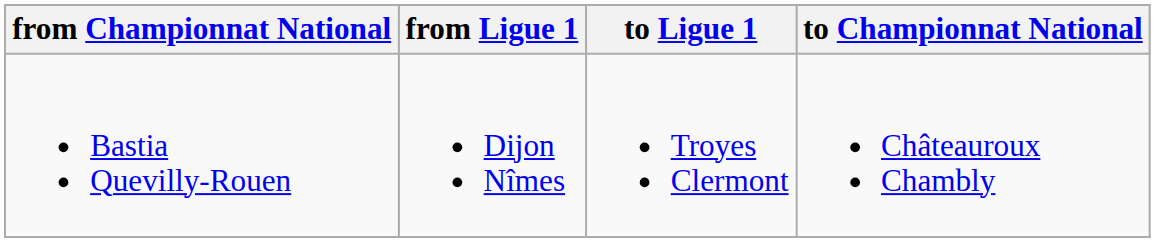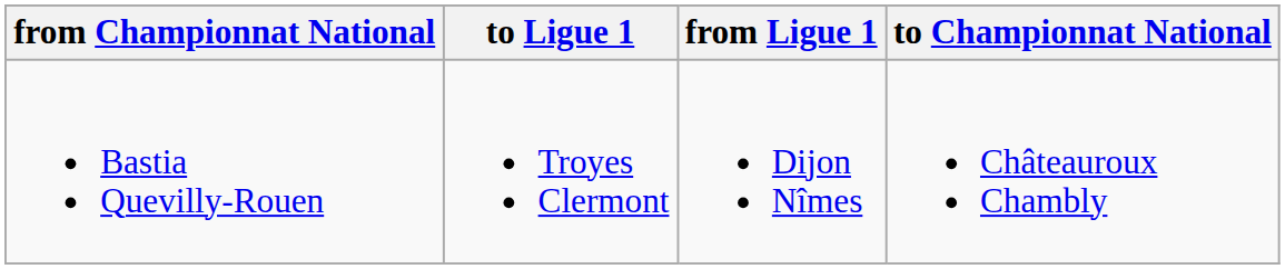 <table class="wikitable">
 <tr>
 <th> from <a href='#'>Championnat National</a></th>
+<th> to <a href='#'>Ligue 1</a></th>
 <th> from <a href='#'>Ligue 1</a></th>
-<th> to <a href='#'>Ligue 1</a></th>
 <th> to <a href='#'>Championnat National</a></th>
 </tr>
 <tr>
 <td><br><ul><li><a href='#'>Bastia</a></li><li><a href='#'>Quevilly-Rouen</a></li></ul></td>
+<td><br><ul><li><a href='#'>Troyes</a></li><li><a href='#'>Clermont</a></li></ul></td>
 <td><br><ul><li><a href='#'>Dijon</a></li><li><a href='#'>Nîmes</a></li></ul></td>
-<td><br><ul><li><a href='#'>Troyes</a></li><li><a href='#'>Clermont</a></li></ul></td>
 <td><br><ul><li><a href='#'>Châteauroux</a></li><li><a href='#'>Chambly</a></li></ul></td>
 </tr>
 </table>
